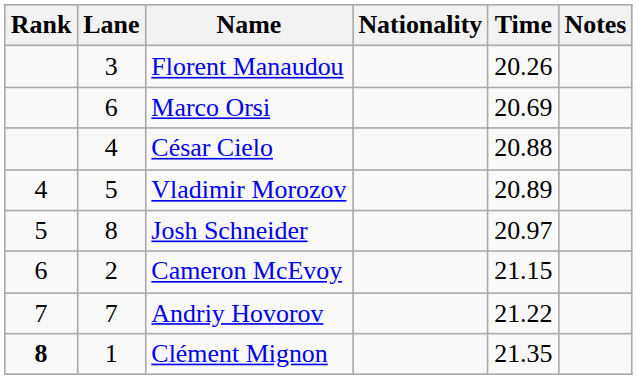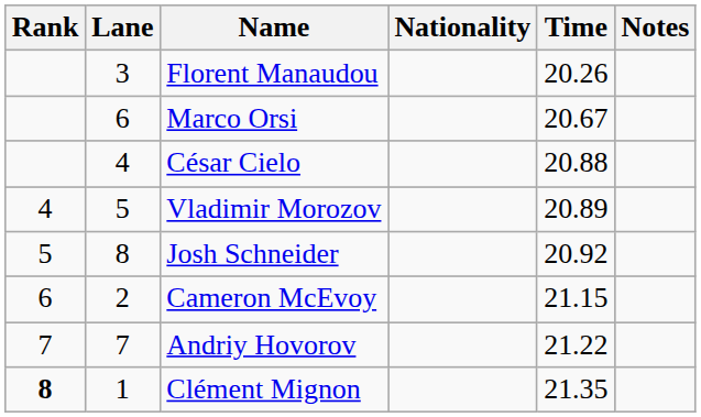 <table class="wikitable sortable" style="text-align:center">
 <tr>
 <th>Rank</th>
 <th>Lane</th>
 <th>Name</th>
 <th>Nationality</th>
 <th>Time</th>
 <th>Notes</th>
 </tr>
 <tr>
 <td></td>
 <td>3</td>
 <td align=left><a href='#'>Florent Manaudou</a></td>
 <td align=left></td>
 <td>20.26</td>
 <td></td>
 </tr>
 <tr>
 <td></td>
 <td>6</td>
 <td align=left><a href='#'>Marco Orsi</a></td>
 <td align=left></td>
-<td>20.69</td>
+<td>20.67</td>
 <td></td>
 </tr>
 <tr>
 <td></td>
 <td>4</td>
 <td align=left><a href='#'>César Cielo</a></td>
 <td align=left></td>
 <td>20.88</td>
 <td></td>
 </tr>
 <tr>
 <td>4</td>
 <td>5</td>
 <td align=left><a href='#'>Vladimir Morozov</a></td>
 <td align=left></td>
 <td>20.89</td>
 <td></td>
 </tr>
 <tr>
 <td>5</td>
 <td>8</td>
 <td align=left><a href='#'>Josh Schneider</a></td>
 <td align=left></td>
-<td>20.97</td>
+<td>20.92</td>
 <td></td>
 </tr>
 <tr>
 <td>6</td>
 <td>2</td>
 <td align=left><a href='#'>Cameron McEvoy</a></td>
 <td align=left></td>
 <td>21.15</td>
 <td></td>
 </tr>
 <tr>
 <td>7</td>
 <td>7</td>
 <td align=left><a href='#'>Andriy Hovorov</a></td>
 <td align=left></td>
 <td>21.22</td>
 <td></td>
 </tr>
 <tr>
 <td><strong>8</strong></td>
 <td>1</td>
 <td align=left><a href='#'>Clément Mignon</a></td>
 <td align=left></td>
 <td>21.35</td>
 <td></td>
 </tr>
 </table>
